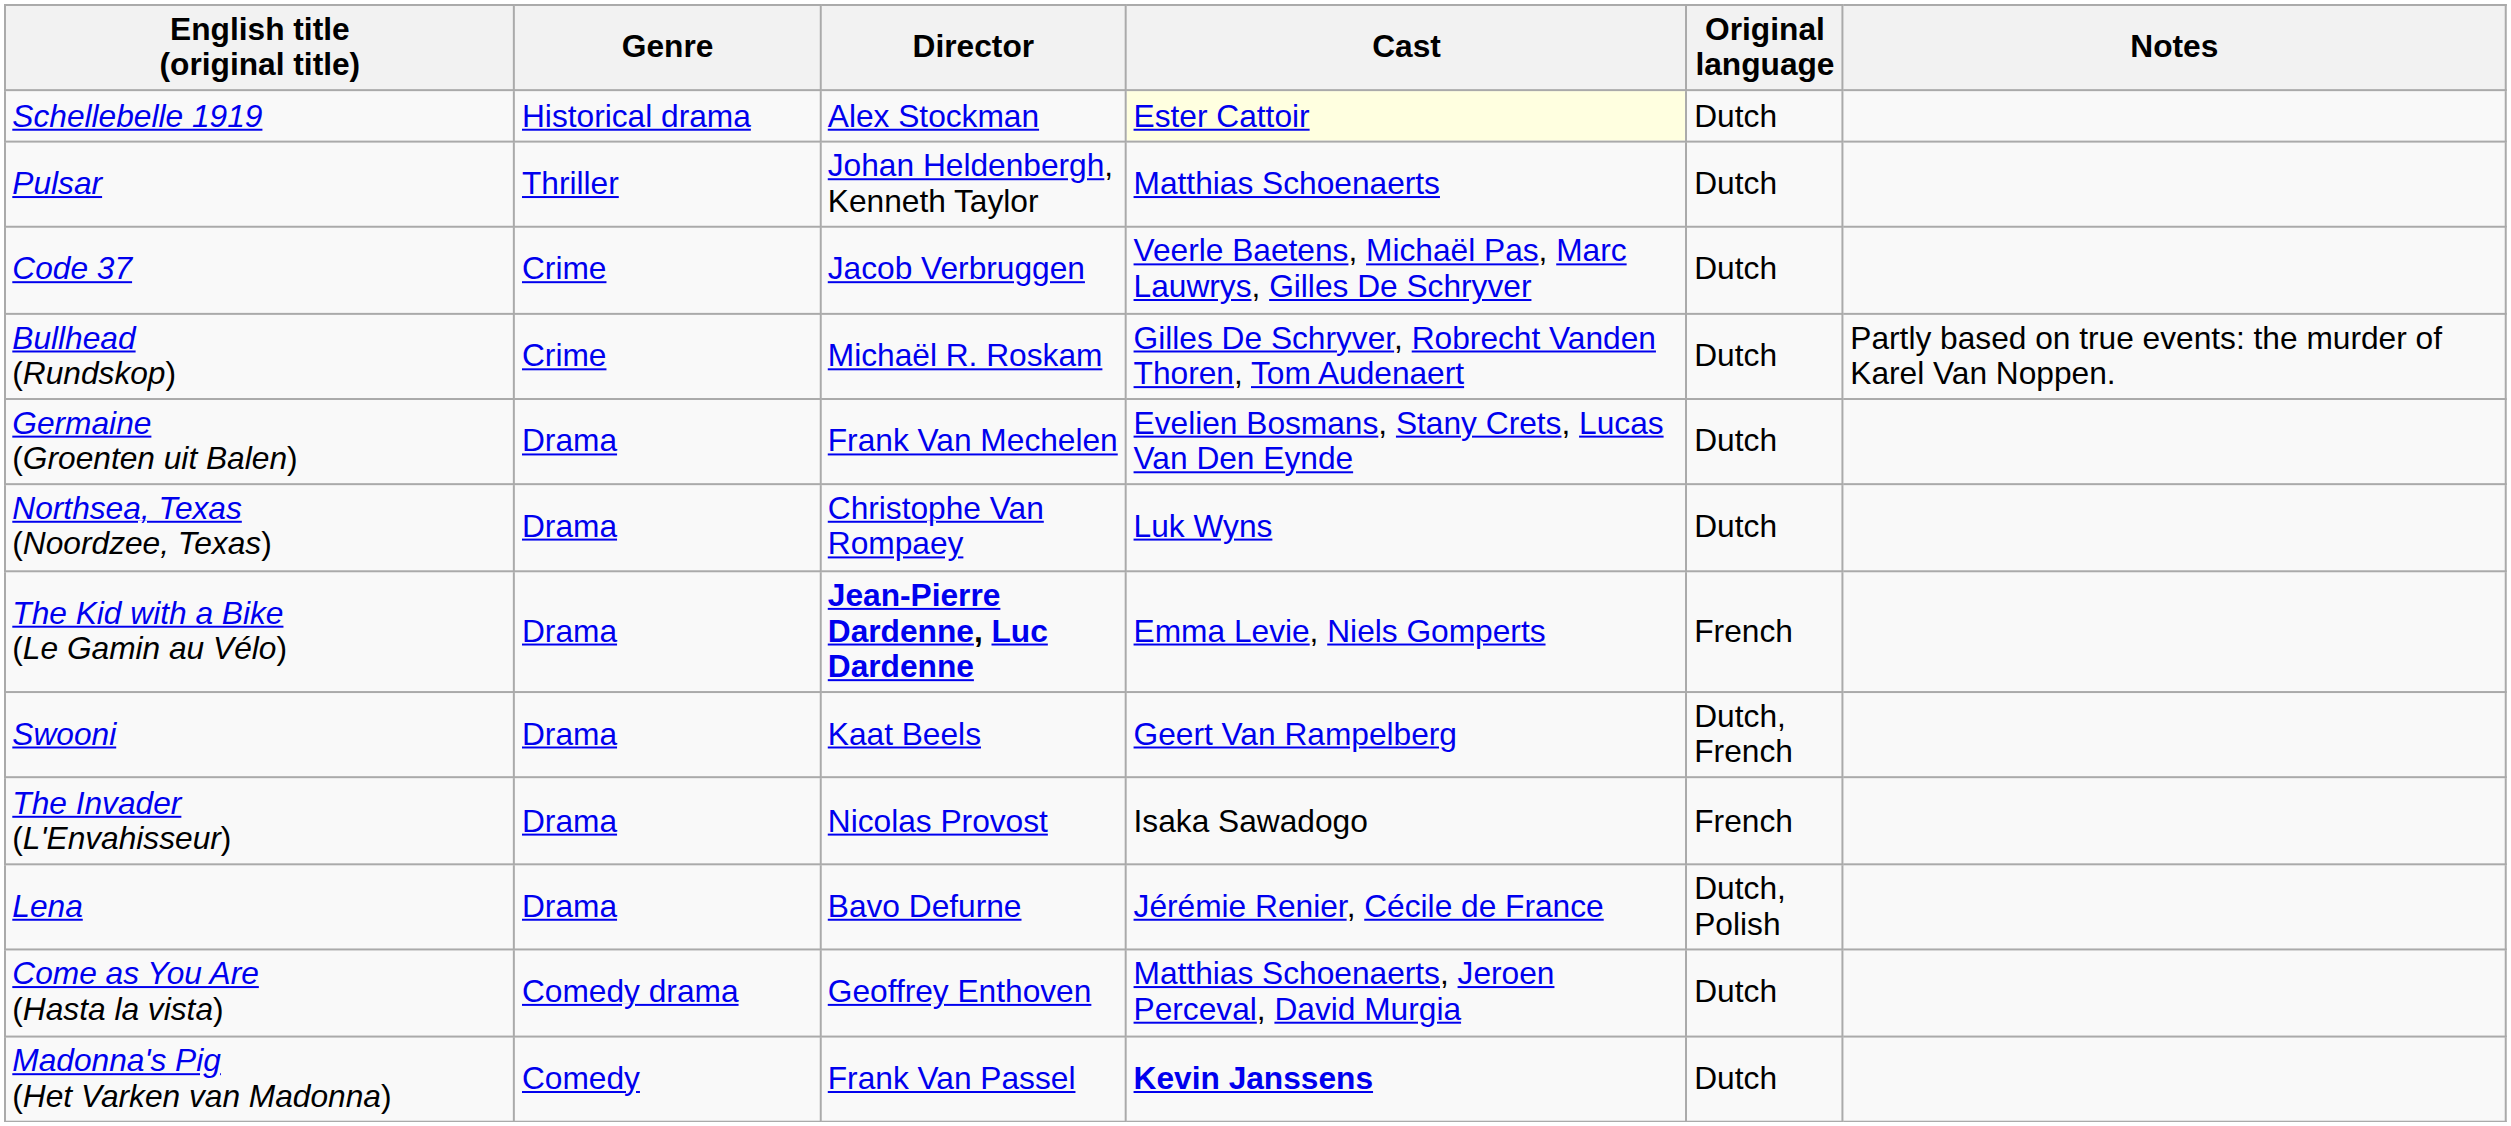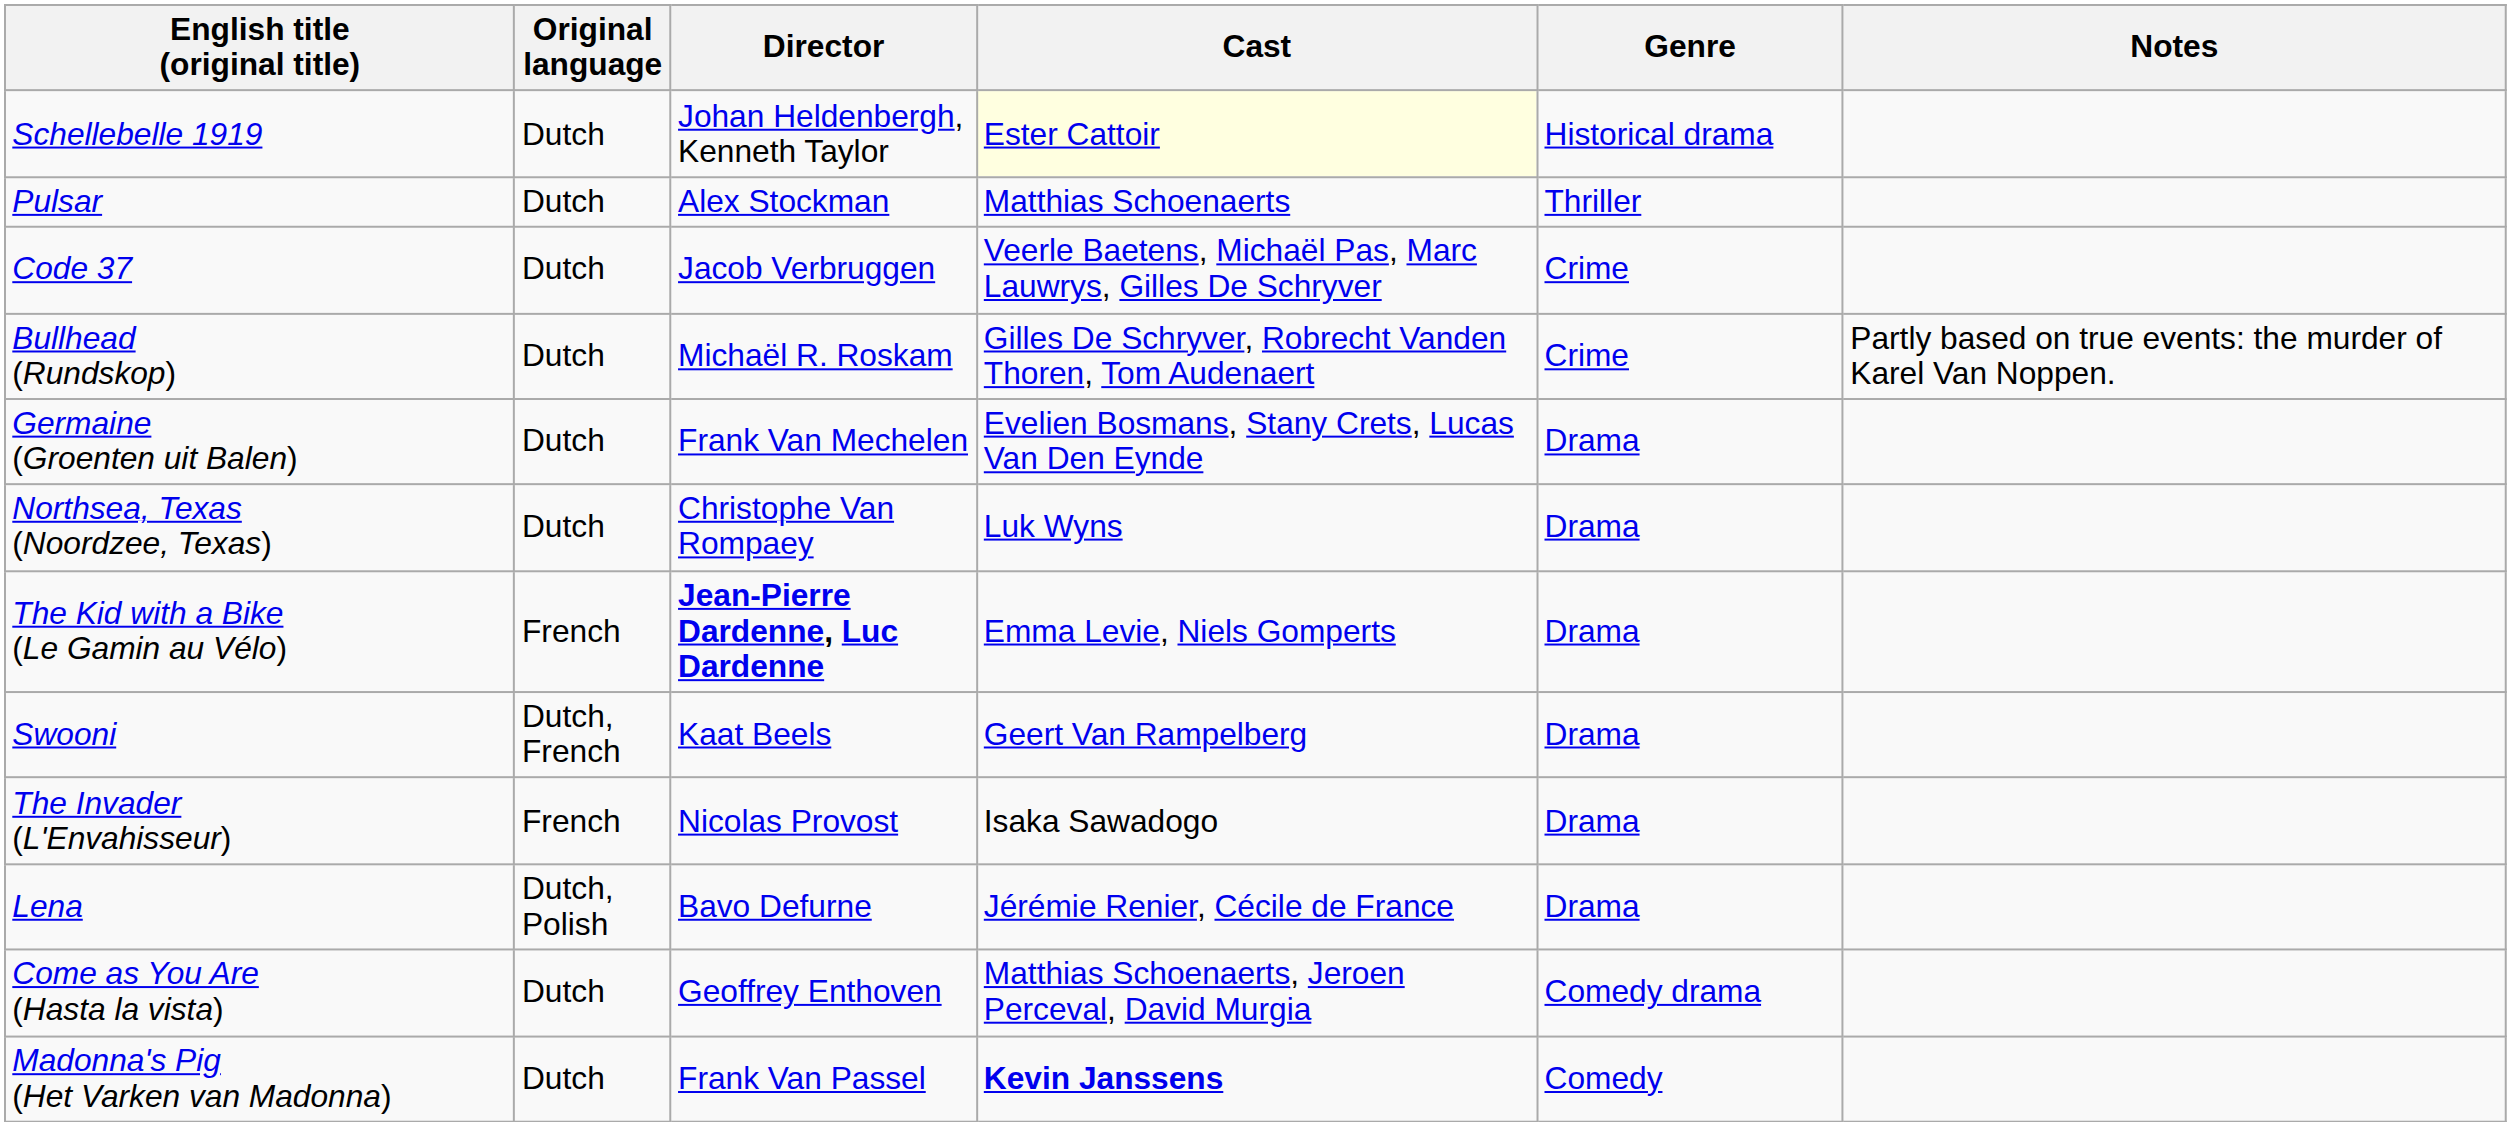 <table class="wikitable" width= "100%">
 <tr>
 <th width=20%>English title <br> (original title)</th>
-<th width=12%>Genre</th>
+<th width=5%>Original language</th>
 <th width=12%>Director</th>
 <th width=22%>Cast</th>
-<th width=5%>Original language</th>
+<th width=12%>Genre</th>
 <th width=26%>Notes</th>
 </tr>
 <tr>
 <td><em><a href='#'>Schellebelle 1919</a></em></td>
+<td>Dutch</td>
+<td><a href='#'>Johan Heldenbergh</a>, Kenneth Taylor</td>
+<td style="background: lightyellow;"><a href='#'>Ester Cattoir</a></td>
 <td><a href='#'>Historical drama</a></td>
-<td><a href='#'>Alex Stockman</a></td>
-<td style="background: lightyellow;"><a href='#'>Ester Cattoir</a></td>
-<td>Dutch</td>
 <td></td>
 </tr>
 <tr>
 <td><em><a href='#'>Pulsar</a></em></td>
+<td>Dutch</td>
+<td><a href='#'>Alex Stockman</a></td>
+<td><a href='#'>Matthias Schoenaerts</a></td>
 <td><a href='#'>Thriller</a></td>
-<td><a href='#'>Johan Heldenbergh</a>, Kenneth Taylor</td>
-<td><a href='#'>Matthias Schoenaerts</a></td>
-<td>Dutch</td>
 <td></td>
 </tr>
 <tr>
 <td><em><a href='#'>Code 37</a></em></td>
-<td><a href='#'>Crime</a></td>
+<td>Dutch</td>
 <td><a href='#'>Jacob Verbruggen</a></td>
 <td><a href='#'>Veerle Baetens</a>, <a href='#'>Michaël Pas</a>, <a href='#'>Marc Lauwrys</a>, <a href='#'>Gilles De Schryver</a></td>
-<td>Dutch</td>
+<td><a href='#'>Crime</a></td>
 <td></td>
 </tr>
 <tr>
 <td><em><a href='#'>Bullhead</a></em> <br> (<em>Rundskop</em>)</td>
-<td><a href='#'>Crime</a></td>
+<td>Dutch</td>
 <td><a href='#'>Michaël R. Roskam</a></td>
 <td><a href='#'>Gilles De Schryver</a>, <a href='#'>Robrecht Vanden Thoren</a>, <a href='#'>Tom Audenaert</a></td>
-<td>Dutch</td>
+<td><a href='#'>Crime</a></td>
 <td>Partly based on true events: the murder of Karel Van Noppen.</td>
 </tr>
 <tr>
 <td><em><a href='#'>Germaine</a></em> <br> (<em>Groenten uit Balen</em>)</td>
-<td><a href='#'>Drama</a></td>
+<td>Dutch</td>
 <td><a href='#'>Frank Van Mechelen</a></td>
 <td><a href='#'>Evelien Bosmans</a>, <a href='#'>Stany Crets</a>, <a href='#'>Lucas Van Den Eynde</a></td>
-<td>Dutch</td>
+<td><a href='#'>Drama</a></td>
 <td></td>
 </tr>
 <tr>
 <td><em><a href='#'>Northsea, Texas</a></em> <br> (<em>Noordzee, Texas</em>)</td>
-<td><a href='#'>Drama</a></td>
+<td>Dutch</td>
 <td><a href='#'>Christophe Van Rompaey</a></td>
 <td><a href='#'>Luk Wyns</a></td>
-<td>Dutch</td>
+<td><a href='#'>Drama</a></td>
 <td></td>
 </tr>
 <tr>
 <td><em><a href='#'>The Kid with a Bike</a></em> <br> (<em>Le Gamin au Vélo</em>)</td>
-<td><a href='#'>Drama</a></td>
+<td>French</td>
 <td><strong><a href='#'>Jean-Pierre Dardenne</a>, <a href='#'>Luc Dardenne</a></strong></td>
 <td><a href='#'>Emma Levie</a>, <a href='#'>Niels Gomperts</a></td>
-<td>French</td>
+<td><a href='#'>Drama</a></td>
 <td></td>
 </tr>
 <tr>
 <td><em><a href='#'>Swooni</a></em></td>
-<td><a href='#'>Drama</a></td>
+<td>Dutch, French</td>
 <td><a href='#'>Kaat Beels</a></td>
 <td><a href='#'>Geert Van Rampelberg</a></td>
-<td>Dutch, French</td>
+<td><a href='#'>Drama</a></td>
 <td></td>
 </tr>
 <tr>
 <td><em><a href='#'>The Invader</a></em> <br> (<em>L'Envahisseur</em>)</td>
-<td><a href='#'>Drama</a></td>
+<td>French</td>
 <td><a href='#'>Nicolas Provost</a></td>
 <td>Isaka Sawadogo</td>
-<td>French</td>
+<td><a href='#'>Drama</a></td>
 <td></td>
 </tr>
 <tr>
 <td><em><a href='#'>Lena</a></em></td>
-<td><a href='#'>Drama</a></td>
+<td>Dutch, Polish</td>
 <td><a href='#'>Bavo Defurne</a></td>
 <td><a href='#'>Jérémie Renier</a>, <a href='#'>Cécile de France</a></td>
-<td>Dutch, Polish</td>
+<td><a href='#'>Drama</a></td>
 <td></td>
 </tr>
 <tr>
 <td><em><a href='#'>Come as You Are</a></em> <br> (<em>Hasta la vista</em>)</td>
-<td><a href='#'>Comedy drama</a></td>
+<td>Dutch</td>
 <td><a href='#'>Geoffrey Enthoven</a></td>
 <td><a href='#'>Matthias Schoenaerts</a>, <a href='#'>Jeroen Perceval</a>, <a href='#'>David Murgia</a></td>
-<td>Dutch</td>
+<td><a href='#'>Comedy drama</a></td>
 <td></td>
 </tr>
 <tr>
 <td><em><a href='#'>Madonna's Pig</a></em> <br> (<em>Het Varken van Madonna</em>)</td>
-<td><a href='#'>Comedy</a></td>
+<td>Dutch</td>
 <td><a href='#'>Frank Van Passel</a></td>
 <td><strong><a href='#'>Kevin Janssens</a></strong></td>
-<td>Dutch</td>
+<td><a href='#'>Comedy</a></td>
 <td></td>
 </tr>
 </table>
